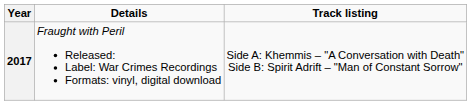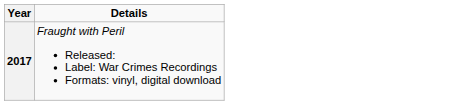 <table class="wikitable plainrowheaders" style="text-align:center;">
 <tr>
 <th>Year</th>
 <td><strong>Details</strong></td>
-<td><strong>Track listing</strong></td>
 </tr>
 <tr>
 <th scope="row">2017</th>
 <td align="left"><em>Fraught with Peril</em><br><ul><li>Released: </li><li>Label: War Crimes Recordings</li><li>Formats: vinyl, digital download</li></ul></td>
-<td>Side A: Khemmis – "A Conversation with Death"<br>Side B: Spirit Adrift – "Man of Constant Sorrow"</td>
 </tr>
 </table>
